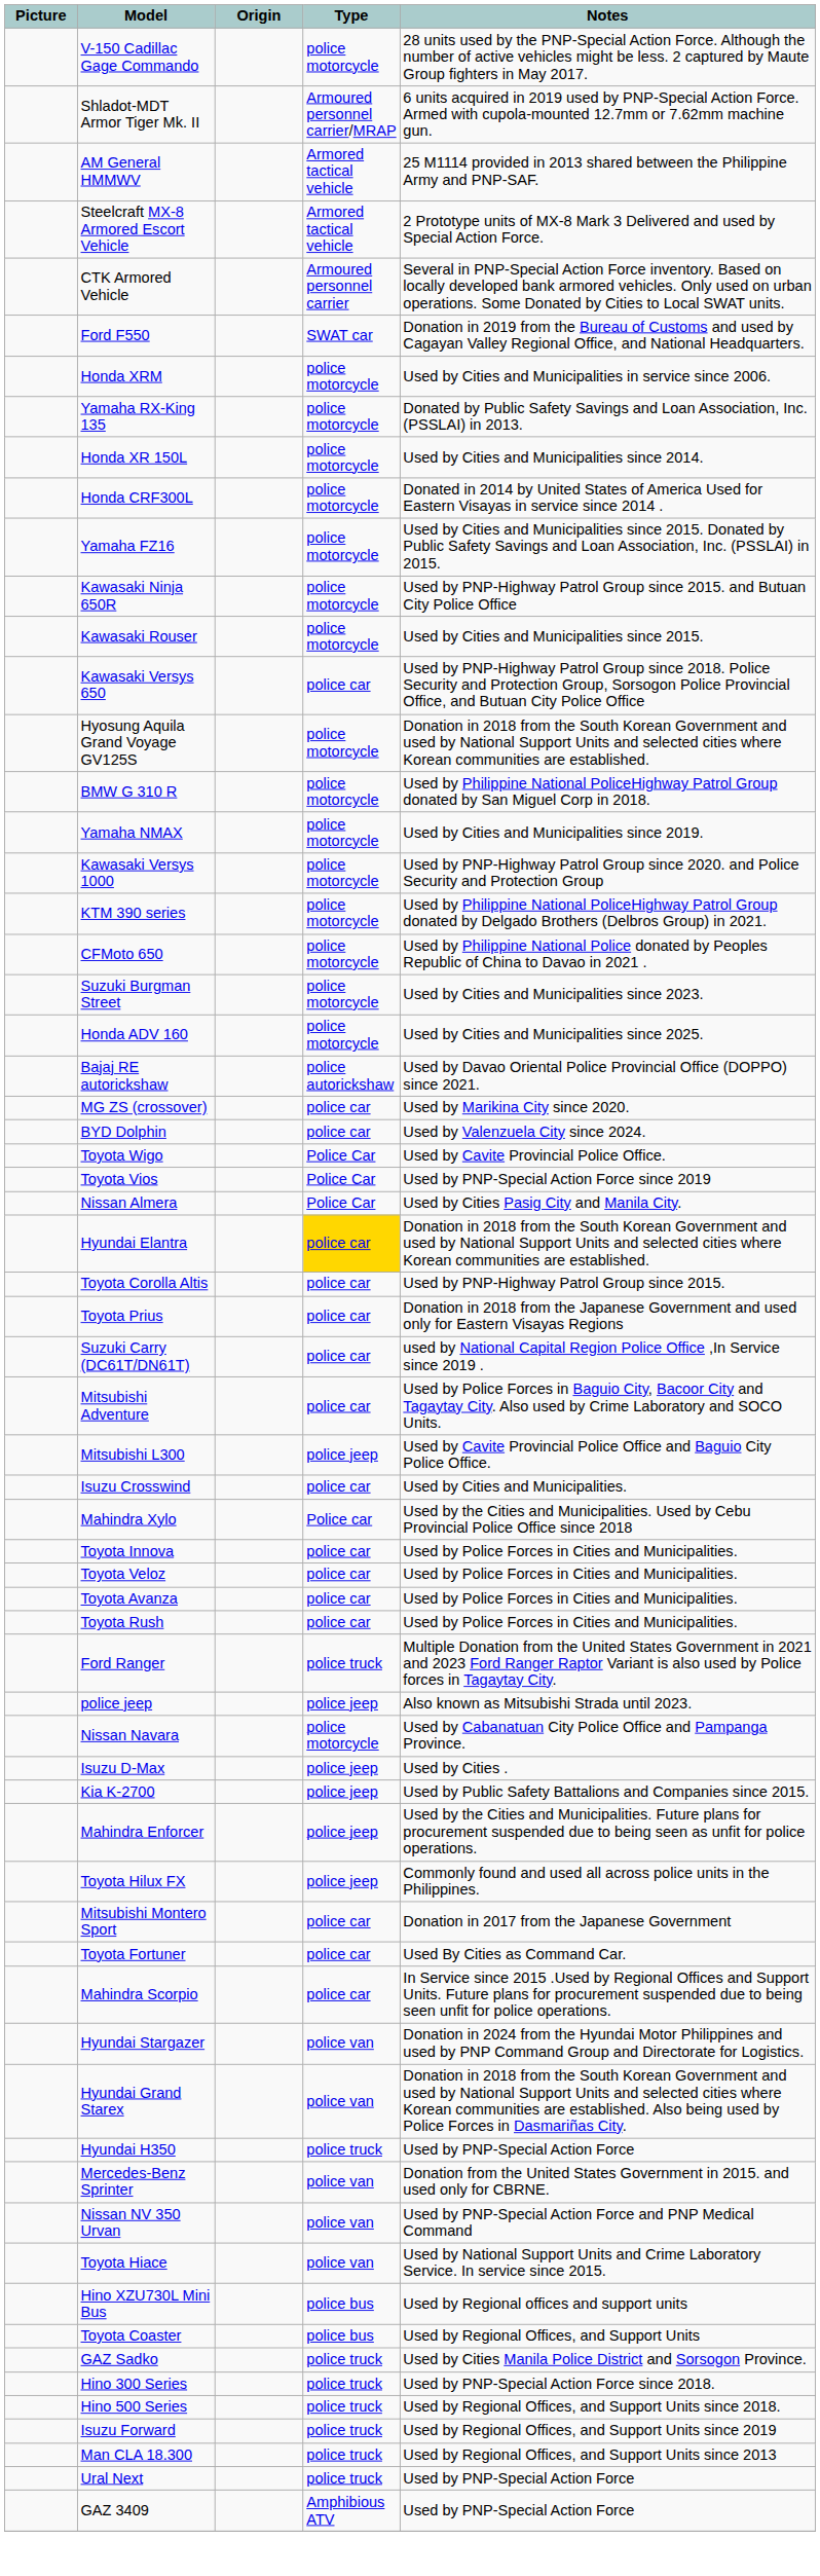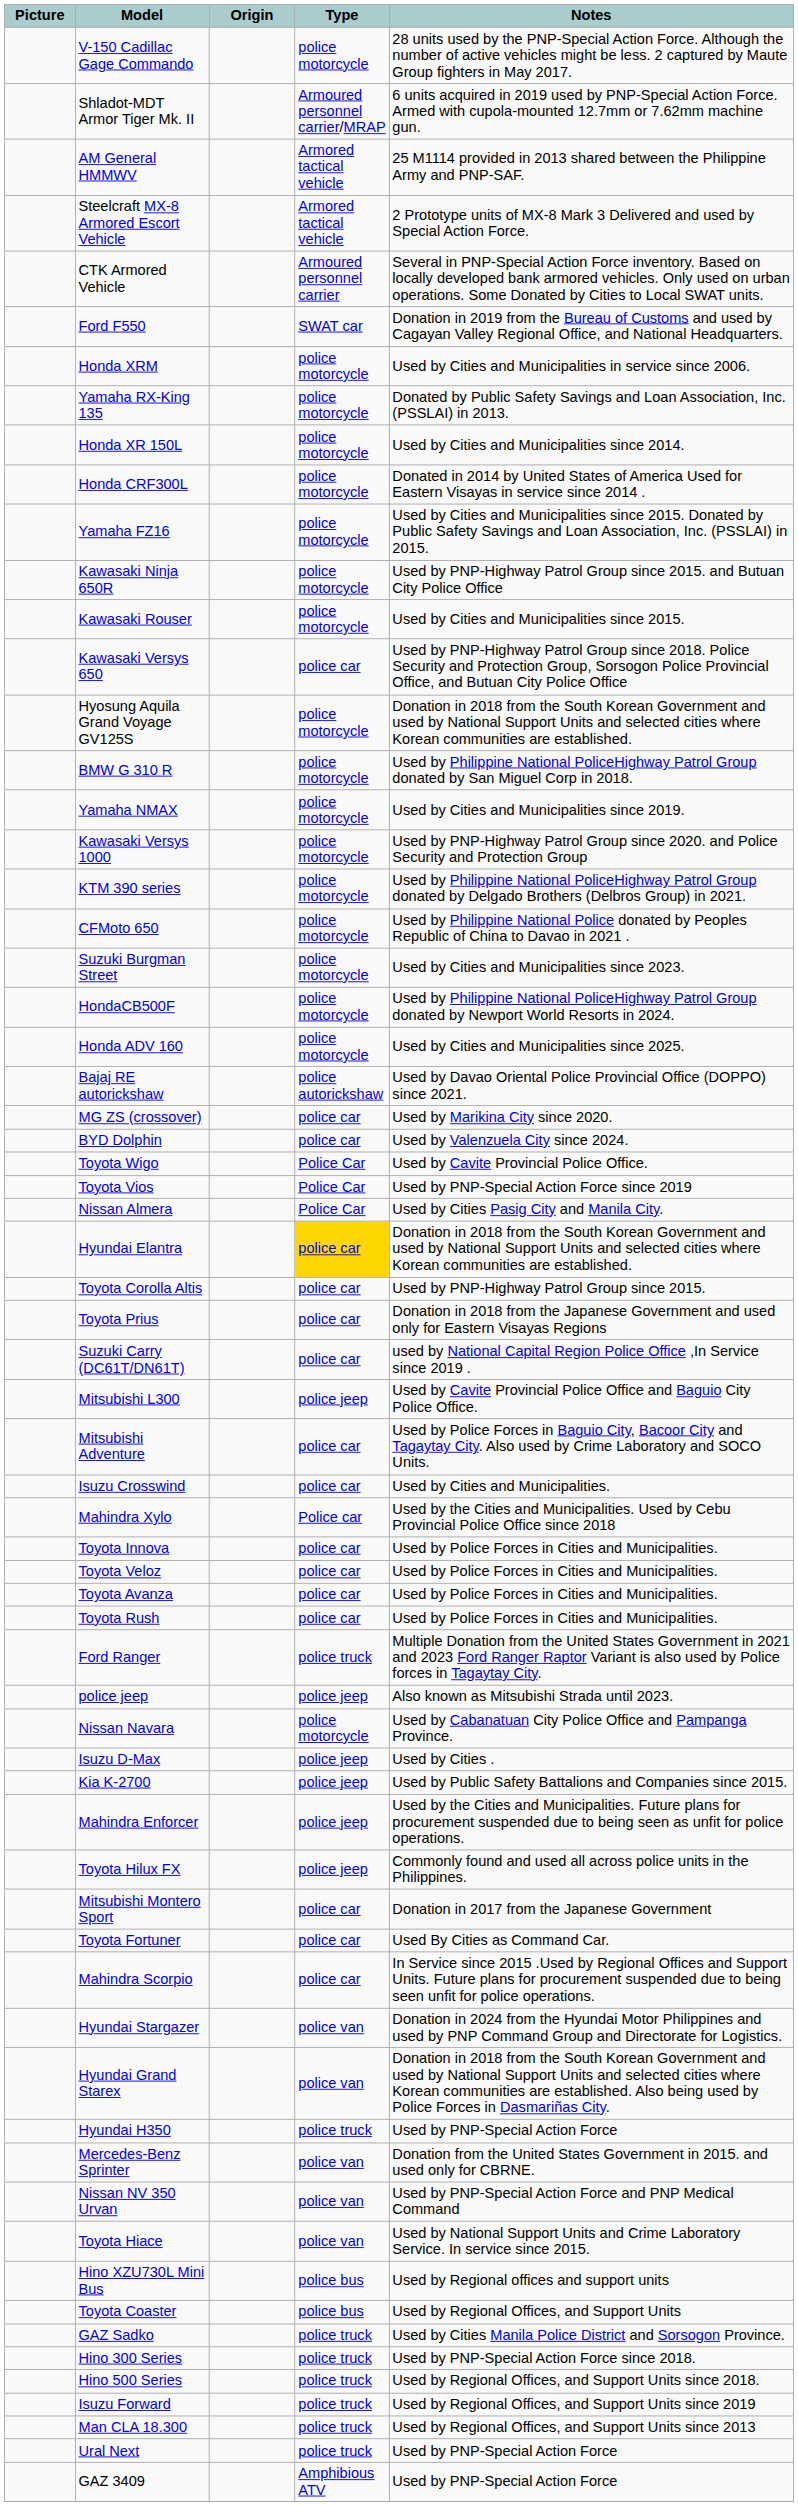 <table class="wikitable">
 <tr>
 <th style="text-align: center; background:#acc; width:9%;">Picture</th>
 <th style="text-align: center; background:#acc; width:17%;">Model</th>
 <th style="text-align: center; background:#acc; width:11%;">Origin</th>
 <th style="text-align: center; background:#acc; width:11%;">Type</th>
 <th style="text-align: center; background:#acc; width:52%;">Notes</th>
 </tr>
 <tr>
 <td></td>
 <td><a href='#'>V-150 Cadillac Gage Commando</a></td>
 <td></td>
 <td><a href='#'>police motorcycle</a></td>
 <td>28 units used by the PNP-Special Action Force. Although the number of active vehicles might be less. 2 captured by Maute Group fighters in May 2017.</td>
 </tr>
 <tr>
 <td></td>
 <td>Shladot-MDT Armor Tiger Mk. II</td>
 <td></td>
 <td><a href='#'>Armoured personnel carrier</a>/<a href='#'>MRAP</a></td>
 <td>6 units acquired in 2019 used by PNP-Special Action Force. Armed with cupola-mounted 12.7mm or 7.62mm machine gun.</td>
 </tr>
 <tr>
 <td></td>
 <td><a href='#'>AM General</a> <a href='#'>HMMWV</a></td>
 <td></td>
 <td><a href='#'>Armored tactical vehicle</a></td>
 <td>25 M1114 provided in 2013 shared between the Philippine Army and PNP-SAF.</td>
 </tr>
 <tr>
 <td></td>
 <td>Steelcraft <a href='#'>MX-8 Armored Escort Vehicle</a></td>
 <td></td>
 <td><a href='#'>Armored tactical vehicle</a></td>
 <td>2 Prototype units of MX-8 Mark 3 Delivered and used by Special Action Force.</td>
 </tr>
 <tr>
 <td></td>
 <td>CTK Armored Vehicle</td>
 <td></td>
 <td><a href='#'>Armoured personnel carrier</a></td>
 <td>Several in PNP-Special Action Force inventory. Based on locally developed bank armored vehicles. Only used on urban operations. Some Donated by Cities to Local SWAT units.</td>
 </tr>
 <tr>
 <td></td>
 <td><a href='#'>Ford F550</a></td>
 <td></td>
 <td><a href='#'>SWAT car</a></td>
 <td>Donation in 2019 from the <a href='#'>Bureau of Customs</a> and used by Cagayan Valley Regional Office, and National Headquarters.</td>
 </tr>
 <tr>
 <td></td>
 <td><a href='#'>Honda XRM</a></td>
 <td><br></td>
 <td><a href='#'>police motorcycle</a></td>
 <td>Used by Cities and Municipalities in service since 2006.</td>
 </tr>
 <tr>
 <td></td>
 <td><a href='#'>Yamaha RX-King 135</a></td>
 <td></td>
 <td><a href='#'>police motorcycle</a></td>
 <td>Donated by Public Safety Savings and Loan Association, Inc. (PSSLAI) in 2013.</td>
 </tr>
 <tr>
 <td></td>
 <td><a href='#'>Honda XR 150L</a></td>
 <td></td>
 <td><a href='#'>police motorcycle</a></td>
 <td>Used by Cities and Municipalities since 2014.</td>
 </tr>
 <tr>
 <td></td>
 <td><a href='#'> Honda CRF300L</a></td>
 <td></td>
 <td><a href='#'>police motorcycle</a></td>
 <td>Donated in 2014 by United States of America Used for Eastern Visayas in service since 2014 .</td>
 </tr>
 <tr>
 <td></td>
 <td><a href='#'>Yamaha FZ16</a></td>
 <td></td>
 <td><a href='#'>police motorcycle</a></td>
 <td>Used by Cities and Municipalities since 2015. Donated by Public Safety Savings and Loan Association, Inc. (PSSLAI) in 2015.</td>
 </tr>
 <tr>
 <td></td>
 <td><a href='#'>Kawasaki Ninja 650R</a></td>
 <td></td>
 <td><a href='#'>police motorcycle</a></td>
 <td>Used by PNP-Highway Patrol Group since 2015. and Butuan City Police Office</td>
 </tr>
 <tr>
 <td></td>
 <td><a href='#'>Kawasaki Rouser</a></td>
 <td><br></td>
 <td><a href='#'>police motorcycle</a></td>
 <td>Used by Cities and Municipalities since 2015.</td>
 </tr>
 <tr>
 <td></td>
 <td><a href='#'>Kawasaki Versys 650</a></td>
 <td></td>
 <td><a href='#'>police car</a></td>
 <td>Used by PNP-Highway Patrol Group since 2018. Police Security and Protection Group, Sorsogon Police Provincial Office, and Butuan City Police Office</td>
 </tr>
 <tr>
 <td></td>
 <td>Hyosung Aquila Grand Voyage GV125S</td>
 <td></td>
 <td><a href='#'>police motorcycle</a></td>
 <td>Donation in 2018 from the South Korean Government and used by National Support Units and selected cities where Korean communities are established.</td>
 </tr>
 <tr>
 <td></td>
 <td><a href='#'>BMW G 310 R</a></td>
 <td></td>
 <td><a href='#'>police motorcycle</a></td>
 <td>Used by <a href='#'>Philippine National Police</a><a href='#'>Highway Patrol Group</a> donated by San Miguel Corp in 2018.</td>
 </tr>
 <tr>
 <td></td>
 <td><a href='#'>Yamaha NMAX</a></td>
 <td></td>
 <td><a href='#'>police motorcycle</a></td>
 <td>Used by  Cities and Municipalities since 2019.</td>
 </tr>
 <tr>
 <td></td>
 <td><a href='#'>Kawasaki Versys 1000</a></td>
 <td></td>
 <td><a href='#'>police motorcycle</a></td>
 <td>Used by PNP-Highway Patrol Group since 2020. and Police Security and Protection Group</td>
 </tr>
 <tr>
 <td></td>
 <td><a href='#'>KTM 390 series</a></td>
 <td></td>
 <td><a href='#'>police motorcycle</a></td>
 <td>Used by <a href='#'>Philippine National Police</a><a href='#'>Highway Patrol Group</a> donated by Delgado Brothers (Delbros Group) in 2021.</td>
 </tr>
 <tr>
 <td></td>
 <td><a href='#'>CFMoto 650</a></td>
 <td></td>
 <td><a href='#'>police motorcycle</a></td>
 <td>Used by <a href='#'>Philippine National Police</a>  donated by Peoples Republic of China to Davao in 2021 .</td>
 </tr>
 <tr>
 <td></td>
 <td><a href='#'>Suzuki Burgman Street</a></td>
 <td></td>
 <td><a href='#'>police motorcycle</a></td>
 <td>Used by  Cities and Municipalities since 2023.</td>
 </tr>
 <tr>
 <td></td>
+<td><a href='#'>HondaCB500F</a></td>
+<td></td>
+<td><a href='#'>police motorcycle</a></td>
+<td>Used by <a href='#'>Philippine National Police</a><a href='#'>Highway Patrol Group</a> donated by Newport World Resorts in 2024.</td>
+</tr>
+<tr>
+<td></td>
 <td><a href='#'>Honda ADV 160</a></td>
 <td></td>
 <td><a href='#'>police motorcycle</a></td>
 <td>Used by Cities and Municipalities since 2025.  </td>
 </tr>
 <tr>
 <td></td>
 <td><a href='#'>Bajaj RE autorickshaw</a></td>
 <td></td>
 <td><a href='#'>police autorickshaw</a></td>
 <td>Used by  Davao Oriental Police Provincial Office (DOPPO) since 2021.  </td>
 </tr>
 <tr>
 <td></td>
 <td><a href='#'>MG ZS (crossover)</a></td>
 <td></td>
 <td><a href='#'>police car</a></td>
 <td>Used by <a href='#'>Marikina City</a> since 2020. </td>
 </tr>
 <tr>
 <td></td>
 <td><a href='#'>BYD Dolphin</a></td>
 <td></td>
 <td><a href='#'>police car</a></td>
 <td>Used by <a href='#'>Valenzuela City</a> since 2024. </td>
 </tr>
 <tr>
 <td></td>
 <td><a href='#'>Toyota Wigo</a></td>
 <td></td>
 <td><a href='#'>Police Car</a></td>
 <td>Used by <a href='#'>Cavite</a> Provincial Police Office.</td>
 </tr>
 <tr>
 <td></td>
 <td><a href='#'>Toyota Vios</a></td>
 <td></td>
 <td><a href='#'>Police Car</a></td>
 <td>Used by PNP-Special Action Force since 2019</td>
 </tr>
 <tr>
 <td></td>
 <td><a href='#'>Nissan Almera</a></td>
 <td></td>
 <td><a href='#'>Police Car</a></td>
 <td>Used by Cities  <a href='#'>Pasig City</a> and <a href='#'>Manila City</a>.</td>
 </tr>
 <tr>
 <td></td>
 <td><a href='#'>Hyundai Elantra</a></td>
 <td></td>
 <td style="background: gold;"><a href='#'>police car</a></td>
 <td>Donation in 2018 from the South Korean Government and used by National Support Units and selected cities where Korean communities are established.</td>
 </tr>
 <tr>
 <td></td>
 <td><a href='#'>Toyota Corolla Altis</a></td>
 <td></td>
 <td><a href='#'>police car</a></td>
 <td>Used by PNP-Highway Patrol Group since 2015.</td>
 </tr>
 <tr>
 <td></td>
 <td><a href='#'>Toyota Prius</a></td>
 <td></td>
 <td><a href='#'>police car</a></td>
 <td>Donation in 2018 from the Japanese Government and used only for Eastern Visayas Regions</td>
 </tr>
 <tr>
 <td></td>
 <td><a href='#'>Suzuki Carry (DC61T/DN61T)</a></td>
 <td></td>
 <td><a href='#'>police car</a></td>
 <td>used by <a href='#'>National Capital Region Police Office</a> ,In Service since 2019 .</td>
 </tr>
 <tr>
 <td></td>
+<td><a href='#'>Mitsubishi L300</a></td>
+<td></td>
+<td><a href='#'>police jeep</a></td>
+<td>Used by <a href='#'>Cavite</a> Provincial Police Office and <a href='#'>Baguio</a> City Police Office.</td>
+</tr>
+<tr>
+<td></td>
 <td><a href='#'>Mitsubishi Adventure</a></td>
 <td></td>
 <td><a href='#'>police car</a></td>
 <td>Used by Police Forces in <a href='#'>Baguio City</a>, <a href='#'>Bacoor City</a> and <a href='#'>Tagaytay City</a>. Also used by Crime Laboratory and SOCO Units.</td>
-</tr>
-<tr>
-<td></td>
-<td><a href='#'>Mitsubishi L300</a></td>
-<td></td>
-<td><a href='#'>police jeep</a></td>
-<td>Used by <a href='#'>Cavite</a> Provincial Police Office and <a href='#'>Baguio</a> City Police Office.</td>
 </tr>
 <tr>
 <td></td>
 <td><a href='#'>Isuzu Crosswind</a></td>
 <td></td>
 <td><a href='#'>police car</a></td>
 <td>Used by Cities and Municipalities.</td>
 </tr>
 <tr>
 <td></td>
 <td><a href='#'>Mahindra Xylo</a></td>
 <td></td>
 <td><a href='#'>Police car</a></td>
 <td>Used by the Cities and Municipalities. Used by Cebu Provincial Police Office since 2018</td>
 </tr>
 <tr>
 <td></td>
 <td><a href='#'>Toyota Innova</a></td>
 <td></td>
 <td><a href='#'>police car</a></td>
 <td>Used by Police Forces in Cities and Municipalities.</td>
 </tr>
 <tr>
 <td></td>
 <td><a href='#'>Toyota Veloz</a></td>
 <td></td>
 <td><a href='#'>police car</a></td>
 <td>Used by Police Forces in Cities and Municipalities.</td>
 </tr>
 <tr>
 <td></td>
 <td><a href='#'>Toyota Avanza</a></td>
 <td></td>
 <td><a href='#'>police car</a></td>
 <td>Used by Police Forces in Cities and Municipalities. </td>
 </tr>
 <tr>
 <td></td>
 <td><a href='#'>Toyota Rush</a></td>
 <td></td>
 <td><a href='#'>police car</a></td>
 <td>Used by Police Forces in Cities and Municipalities. </td>
 </tr>
 <tr>
 <td></td>
 <td><a href='#'>Ford Ranger</a></td>
 <td></td>
 <td><a href='#'>police truck</a></td>
 <td>Multiple Donation from the United States Government in 2021 and 2023    <a href='#'>Ford Ranger Raptor</a> Variant is also used by Police forces in <a href='#'>Tagaytay City</a>.</td>
 </tr>
 <tr>
 <td></td>
 <td><a href='#'>police jeep</a></td>
 <td></td>
 <td><a href='#'>police jeep</a></td>
 <td>Also known as Mitsubishi Strada until 2023.</td>
 </tr>
 <tr>
 <td></td>
 <td><a href='#'>Nissan Navara</a></td>
 <td></td>
 <td><a href='#'>police motorcycle</a></td>
 <td>Used by <a href='#'>Cabanatuan</a> City Police Office and <a href='#'>Pampanga</a> Province.</td>
 </tr>
 <tr>
 <td></td>
 <td><a href='#'>Isuzu D-Max</a></td>
 <td></td>
 <td><a href='#'>police jeep</a></td>
 <td>Used by Cities .</td>
 </tr>
 <tr>
 <td></td>
 <td><a href='#'>Kia K-2700</a></td>
 <td></td>
 <td><a href='#'>police jeep</a></td>
 <td>Used by Public Safety Battalions and Companies since 2015.</td>
 </tr>
 <tr>
 <td></td>
 <td><a href='#'>Mahindra Enforcer</a></td>
 <td></td>
 <td><a href='#'>police jeep</a></td>
 <td>Used by the Cities and Municipalities. Future plans for procurement suspended due to being seen as unfit for police operations.</td>
 </tr>
 <tr>
 <td><br></td>
 <td><a href='#'>Toyota Hilux FX</a></td>
 <td></td>
 <td><a href='#'>police jeep</a></td>
 <td>Commonly found and used all across police units in the Philippines.</td>
 </tr>
 <tr>
 <td></td>
 <td><a href='#'>Mitsubishi Montero Sport</a></td>
 <td></td>
 <td><a href='#'>police car</a></td>
 <td>Donation in 2017 from the Japanese Government</td>
 </tr>
 <tr>
 <td></td>
 <td><a href='#'>Toyota Fortuner</a></td>
 <td></td>
 <td><a href='#'>police car</a></td>
 <td>Used By Cities as Command Car.</td>
 </tr>
 <tr>
 <td></td>
 <td><a href='#'>Mahindra Scorpio</a></td>
 <td></td>
 <td><a href='#'>police car</a></td>
 <td>In Service since 2015 .Used by Regional Offices and Support Units. Future plans for procurement suspended due to being seen unfit for police operations.</td>
 </tr>
 <tr>
 <td></td>
 <td><a href='#'>Hyundai Stargazer</a></td>
 <td></td>
 <td><a href='#'>police van</a></td>
 <td>Donation in 2024 from the Hyundai Motor Philippines and used by PNP Command Group and Directorate for Logistics.</td>
 </tr>
 <tr>
 <td></td>
 <td><a href='#'>Hyundai Grand Starex</a></td>
 <td></td>
 <td><a href='#'>police van</a></td>
 <td>Donation in 2018 from the South Korean Government and used by National Support Units and selected cities where Korean communities are established. Also being used by Police Forces in <a href='#'>Dasmariñas City</a>.</td>
 </tr>
 <tr>
 <td></td>
 <td><a href='#'>Hyundai H350</a></td>
 <td></td>
 <td><a href='#'>police truck</a></td>
 <td>Used by PNP-Special Action Force</td>
 </tr>
 <tr>
 <td></td>
 <td><a href='#'>Mercedes-Benz Sprinter</a></td>
 <td></td>
 <td><a href='#'>police van</a></td>
 <td>Donation from the United States Government in 2015. and used only for CBRNE.</td>
 </tr>
 <tr>
 <td></td>
 <td><a href='#'>Nissan NV 350 Urvan</a></td>
 <td></td>
 <td><a href='#'>police van</a></td>
 <td>Used by PNP-Special Action Force and PNP Medical Command</td>
 </tr>
 <tr>
 <td></td>
 <td><a href='#'>Toyota Hiace</a></td>
 <td></td>
 <td><a href='#'>police van</a></td>
 <td>Used by National Support Units and Crime Laboratory Service. In service since 2015.</td>
 </tr>
 <tr>
 <td></td>
 <td><a href='#'>Hino XZU730L Mini Bus</a></td>
 <td></td>
 <td><a href='#'>police bus</a></td>
 <td>Used by Regional offices and support units</td>
 </tr>
 <tr>
 <td></td>
 <td><a href='#'>Toyota Coaster</a></td>
 <td></td>
 <td><a href='#'>police bus</a></td>
 <td>Used by Regional Offices, and Support Units</td>
 </tr>
 <tr>
 <td></td>
 <td><a href='#'>GAZ Sadko</a></td>
 <td></td>
 <td><a href='#'>police truck</a></td>
 <td>Used by Cities  <a href='#'>Manila Police District</a> and <a href='#'>Sorsogon</a> Province.</td>
 </tr>
 <tr>
 <td></td>
 <td><a href='#'>Hino 300 Series</a></td>
 <td></td>
 <td><a href='#'>police truck</a></td>
 <td>Used by PNP-Special Action Force since 2018.</td>
 </tr>
 <tr>
 <td></td>
 <td><a href='#'>Hino 500 Series</a></td>
 <td></td>
 <td><a href='#'>police truck</a></td>
 <td>Used by Regional Offices, and Support Units since 2018.</td>
 </tr>
 <tr>
 <td></td>
 <td><a href='#'>Isuzu Forward</a></td>
 <td></td>
 <td><a href='#'>police truck</a></td>
 <td>Used by Regional Offices, and Support Units since 2019</td>
 </tr>
 <tr>
 <td></td>
 <td><a href='#'>Man CLA 18.300</a></td>
 <td></td>
 <td><a href='#'>police truck</a></td>
 <td>Used by Regional Offices, and Support Units since 2013</td>
 </tr>
 <tr>
 <td></td>
 <td><a href='#'>Ural Next</a></td>
 <td></td>
 <td><a href='#'>police truck</a></td>
 <td>Used by PNP-Special Action Force</td>
 </tr>
 <tr>
 <td></td>
 <td>GAZ 3409</td>
 <td></td>
 <td><a href='#'>Amphibious ATV</a></td>
 <td>Used by PNP-Special Action Force</td>
 </tr>
 <tr>
 </tr>
 </table>
